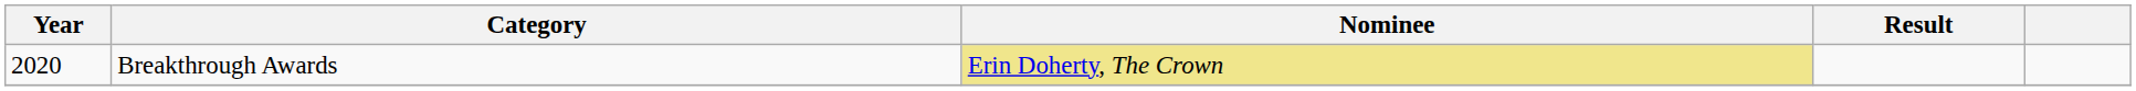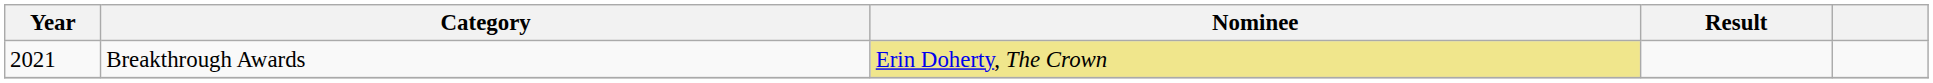 <table class="wikitable" style="width:85%;">
 <tr>
 <th width=5%>Year</th>
 <th style="width:40%;">Category</th>
 <th style="width:40%;">Nominee</th>
 <th style="width:10%;">Result</th>
 <th width=5%></th>
 </tr>
 <tr>
-<td vstyle="text-align: center;" rowspan="1">2020</td>
+<td vstyle="text-align: center;" rowspan="1">2021</td>
 <td>Breakthrough Awards</td>
 <td style="background: khaki;"><a href='#'>Erin Doherty</a>, <em>The Crown</em></td>
 <td></td>
 <td rowspan="1"></td>
 </tr>
 <tr>
 </tr>
 </table>
